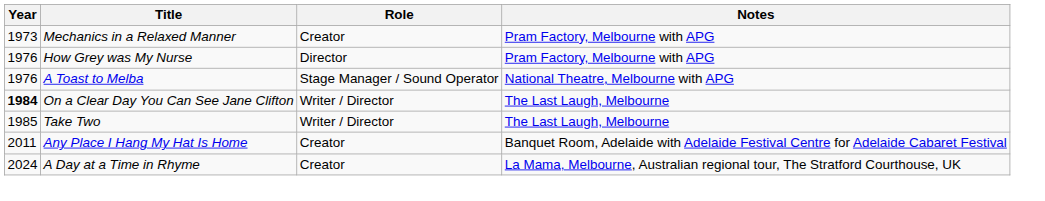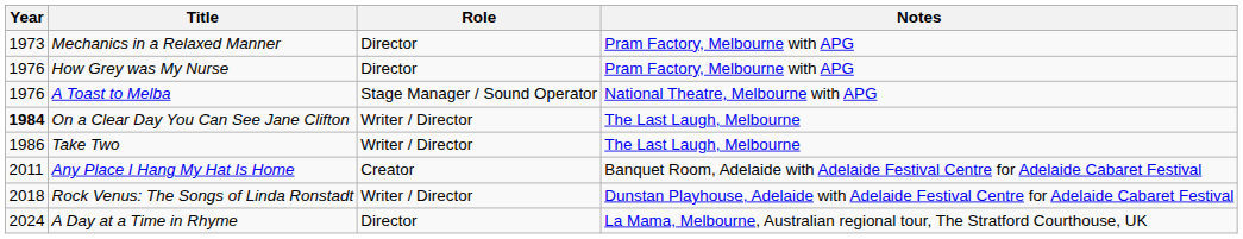 <table class=wikitable>
 <tr>
 <th>Year</th>
 <th>Title</th>
 <th>Role</th>
 <th>Notes</th>
 </tr>
 <tr>
 <td>1973</td>
 <td><em>Mechanics in a Relaxed Manner</em></td>
-<td>Creator</td>
+<td>Director</td>
 <td><a href='#'>Pram Factory, Melbourne</a> with <a href='#'>APG</a></td>
 </tr>
 <tr>
 <td>1976</td>
 <td><em>How Grey was My Nurse</em></td>
 <td>Director</td>
 <td><a href='#'>Pram Factory, Melbourne</a> with <a href='#'>APG</a></td>
 </tr>
 <tr>
 <td>1976</td>
 <td><em><a href='#'>A Toast to Melba</a></em></td>
 <td>Stage Manager / Sound Operator</td>
 <td><a href='#'>National Theatre, Melbourne</a> with <a href='#'>APG</a></td>
 </tr>
 <tr>
 <td><strong>1984</strong></td>
 <td><em>On a Clear Day You Can See Jane Clifton</em></td>
 <td>Writer / Director</td>
 <td><a href='#'>The Last Laugh, Melbourne</a></td>
 </tr>
 <tr>
-<td>1985</td>
+<td>1986</td>
 <td><em>Take Two</em></td>
 <td>Writer / Director</td>
 <td><a href='#'>The Last Laugh, Melbourne</a></td>
 </tr>
 <tr>
 <td>2011</td>
 <td><em><a href='#'>Any Place I Hang My Hat Is Home</a></em></td>
 <td>Creator</td>
 <td>Banquet Room, Adelaide with <a href='#'>Adelaide Festival Centre</a> for <a href='#'>Adelaide Cabaret Festival</a></td>
 </tr>
 <tr>
+<td>2018</td>
+<td><em>Rock Venus: The Songs of Linda Ronstadt</em></td>
+<td>Writer / Director</td>
+<td><a href='#'>Dunstan Playhouse, Adelaide</a> with <a href='#'>Adelaide Festival Centre</a> for <a href='#'>Adelaide Cabaret Festival</a></td>
+</tr>
+<tr>
 <td>2024</td>
 <td><em>A Day at a Time in Rhyme</em></td>
-<td>Creator</td>
+<td>Director</td>
 <td><a href='#'>La Mama, Melbourne</a>, Australian regional tour, The Stratford Courthouse, UK</td>
 </tr>
 </table>
